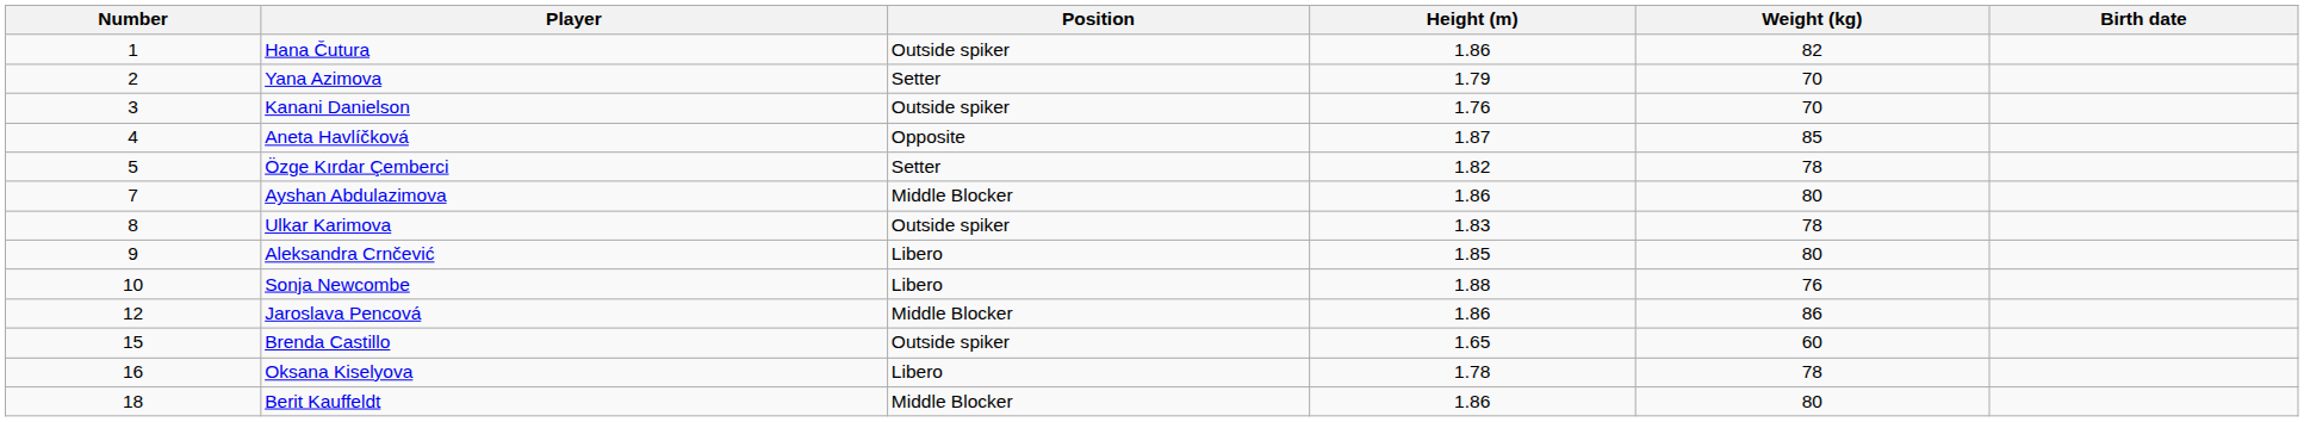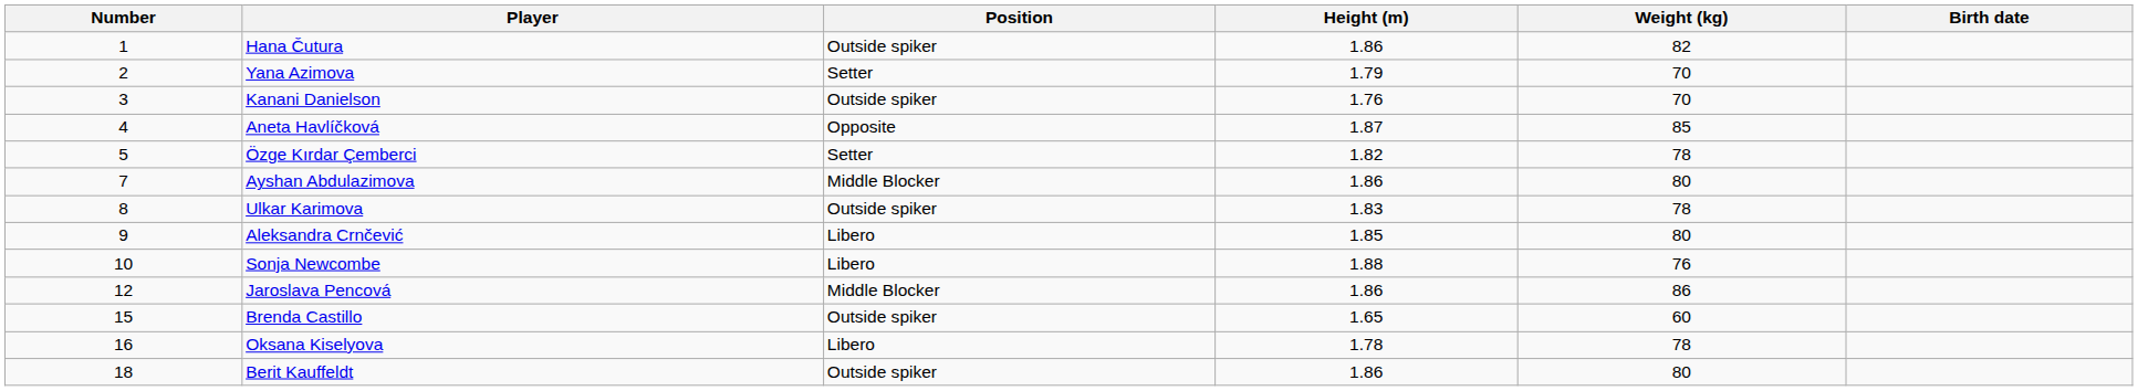 <table class="wikitable" style="width:100%;">
 <tr>
 <th>Number</th>
 <th>Player</th>
 <th>Position</th>
 <th>Height (m)</th>
 <th>Weight (kg)</th>
 <th>Birth date</th>
 </tr>
 <tr>
 <td align=center>1</td>
 <td> <a href='#'>Hana Čutura</a></td>
 <td>Outside spiker</td>
 <td align=center>1.86</td>
 <td align=center>82</td>
 <td></td>
 </tr>
 <tr>
 <td align=center>2</td>
 <td> <a href='#'>Yana Azimova</a></td>
 <td>Setter</td>
 <td align=center>1.79</td>
 <td align=center>70</td>
 <td></td>
 </tr>
 <tr>
 <td align=center>3</td>
 <td> <a href='#'>Kanani Danielson</a></td>
 <td>Outside spiker</td>
 <td align=center>1.76</td>
 <td align=center>70</td>
 <td></td>
 </tr>
 <tr>
 <td align=center>4</td>
 <td> <a href='#'>Aneta Havlíčková</a></td>
 <td>Opposite</td>
 <td align=center>1.87</td>
 <td align=center>85</td>
 <td></td>
 </tr>
 <tr>
 <td align=center>5</td>
 <td> <a href='#'>Özge Kırdar Çemberci</a></td>
 <td>Setter</td>
 <td align=center>1.82</td>
 <td align=center>78</td>
 <td></td>
 </tr>
 <tr>
 <td align=center>7</td>
 <td> <a href='#'>Ayshan Abdulazimova</a></td>
 <td>Middle Blocker</td>
 <td align=center>1.86</td>
 <td align=center>80</td>
 <td></td>
 </tr>
 <tr>
 <td align=center>8</td>
 <td> <a href='#'>Ulkar Karimova</a></td>
 <td>Outside spiker</td>
 <td align=center>1.83</td>
 <td align=center>78</td>
 <td></td>
 </tr>
 <tr>
 <td align=center>9</td>
 <td> <a href='#'>Aleksandra Crnčević</a></td>
 <td>Libero</td>
 <td align=center>1.85</td>
 <td align=center>80</td>
 <td></td>
 </tr>
 <tr>
 <td align=center>10</td>
 <td> <a href='#'>Sonja Newcombe</a></td>
 <td>Libero</td>
 <td align=center>1.88</td>
 <td align=center>76</td>
 <td></td>
 </tr>
 <tr>
 <td align=center>12</td>
 <td> <a href='#'>Jaroslava Pencová</a></td>
 <td>Middle Blocker</td>
 <td align=center>1.86</td>
 <td align=center>86</td>
 <td></td>
 </tr>
 <tr>
 <td align=center>15</td>
 <td> <a href='#'>Brenda Castillo</a></td>
 <td>Outside spiker</td>
 <td align=center>1.65</td>
 <td align=center>60</td>
 <td></td>
 </tr>
 <tr>
 <td align=center>16</td>
 <td> <a href='#'>Oksana Kiselyova</a></td>
 <td>Libero</td>
 <td align=center>1.78</td>
 <td align=center>78</td>
 <td></td>
 </tr>
 <tr>
 <td align=center>18</td>
 <td> <a href='#'>Berit Kauffeldt</a></td>
-<td>Middle Blocker</td>
+<td>Outside spiker</td>
 <td align=center>1.86</td>
 <td align=center>80</td>
 <td></td>
 </tr>
 </table>
